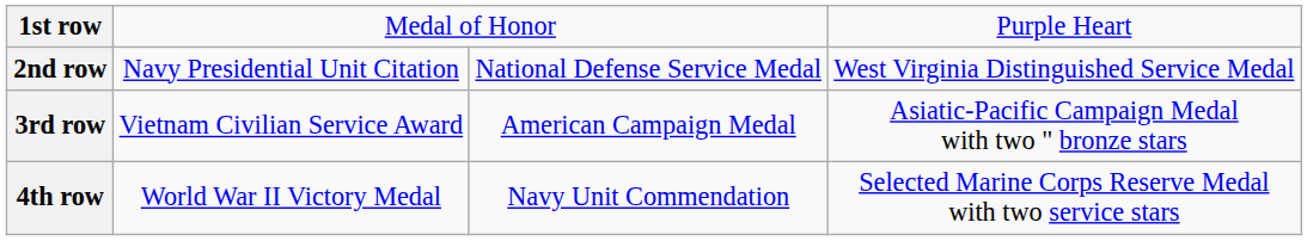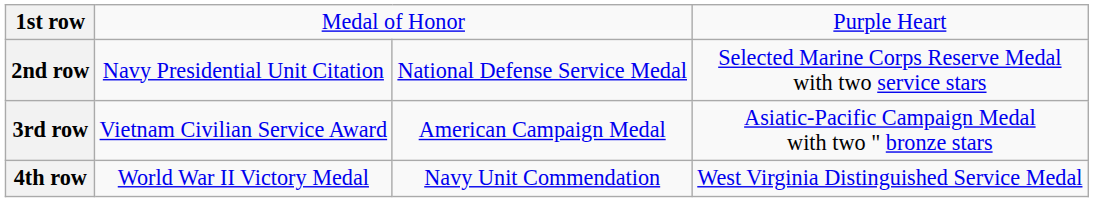 <table class="wikitable" style="margin:1em auto; text-align:center;">
 <tr>
 <th>1st row</th>
 <td colspan="2"><a href='#'>Medal of Honor</a></td>
 <td colspan="1"><a href='#'>Purple Heart</a></td>
 </tr>
 <tr>
 <th>2nd row</th>
 <td><a href='#'>Navy Presidential Unit Citation</a></td>
 <td><a href='#'>National Defense Service Medal</a></td>
-<td><a href='#'>West Virginia Distinguished Service Medal</a></td>
+<td><a href='#'>Selected Marine Corps Reserve Medal</a> <br>with two <a href='#'>service stars</a></td>
 </tr>
 <tr>
 <th>3rd row</th>
 <td><a href='#'>Vietnam Civilian Service Award</a></td>
 <td><a href='#'>American Campaign Medal</a></td>
 <td><a href='#'>Asiatic-Pacific Campaign Medal</a><br>with two " <a href='#'>bronze stars</a></td>
 </tr>
 <tr>
 <th>4th row</th>
 <td><a href='#'>World War II Victory Medal</a></td>
 <td><a href='#'>Navy Unit Commendation</a></td>
-<td><a href='#'>Selected Marine Corps Reserve Medal</a> <br>with two <a href='#'>service stars</a></td>
+<td><a href='#'>West Virginia Distinguished Service Medal</a></td>
 </tr>
 </table>
